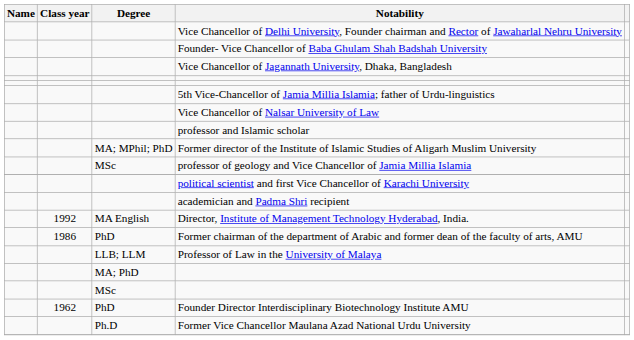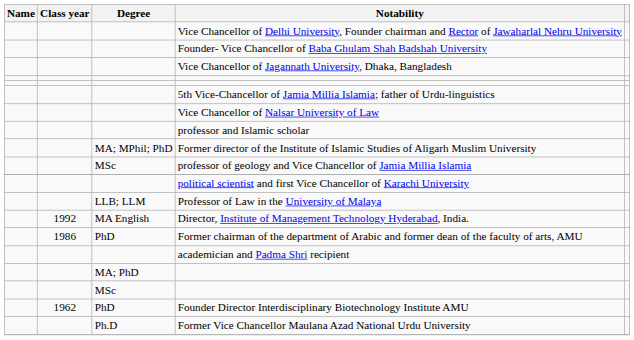 <table class="wikitable sortable">
 <tr>
 <th>Name</th>
 <th data-sort-type="isoDate">Class year</th>
 <th class="unsortable">Degree</th>
 <th class="unsortable">Notability</th>
 <th class="unsortable"></th>
 </tr>
 <tr>
 <td></td>
 <td style="text-align:center;"></td>
 <td></td>
 <td>Vice Chancellor of <a href='#'>Delhi University</a>, Founder chairman and <a href='#'>Rector</a> of <a href='#'>Jawaharlal Nehru University</a></td>
 <td style="text-align:center;"></td>
 </tr>
 <tr>
 <td></td>
 <td style="text-align:center;"></td>
 <td></td>
 <td>Founder- Vice Chancellor of <a href='#'>Baba Ghulam Shah Badshah University</a></td>
 <td style="text-align:center;"></td>
 </tr>
 <tr>
 <td></td>
 <td style="text-align:center;"></td>
 <td></td>
 <td>Vice Chancellor of <a href='#'>Jagannath University</a>, Dhaka, Bangladesh</td>
 <td style="text-align:center;"></td>
 </tr>
 <tr>
 <td></td>
 <td style="text-align:center;"></td>
 <td></td>
 <td></td>
 <td style="text-align:center;"></td>
 </tr>
 <tr>
 <td></td>
 <td style="text-align:center;"></td>
 <td></td>
 <td></td>
 <td style="text-align:center;"></td>
 </tr>
 <tr>
 <td></td>
 <td style="text-align:center;"></td>
 <td></td>
 <td>5th Vice-Chancellor of <a href='#'>Jamia Millia Islamia</a>; father of Urdu-linguistics</td>
 <td style="text-align:center;"></td>
 </tr>
 <tr>
 <td></td>
 <td style="text-align:center;"></td>
 <td></td>
 <td>Vice Chancellor of <a href='#'>Nalsar University of Law</a></td>
 <td style="text-align:center;"></td>
 </tr>
 <tr>
 <td></td>
 <td style="text-align:center;"></td>
 <td></td>
 <td>professor and Islamic scholar</td>
 <td style="text-align:center;"></td>
 </tr>
 <tr>
 <td></td>
 <td style="text-align:center;"></td>
 <td>MA; MPhil; PhD</td>
 <td>Former director of the Institute of Islamic Studies of Aligarh Muslim University</td>
 <td style="text-align:center;"></td>
 </tr>
 <tr>
 <td></td>
 <td style="text-align:center;"></td>
 <td>MSc</td>
 <td>professor of geology and Vice Chancellor of <a href='#'>Jamia Millia Islamia</a></td>
 <td style="text-align:center;"></td>
 </tr>
 <tr>
 </tr>
 <tr>
 <td></td>
 <td style="text-align:center;"></td>
 <td></td>
 <td><a href='#'>political scientist</a> and first Vice Chancellor of <a href='#'>Karachi University</a></td>
 <td style="text-align:center;"></td>
 </tr>
 <tr>
 <td></td>
 <td style="text-align:center;"></td>
-<td></td>
-<td>academician and <a href='#'>Padma Shri</a> recipient</td>
+<td>LLB; LLM</td>
+<td>Professor of Law in the <a href='#'>University of Malaya</a></td>
 <td style="text-align:center;"></td>
 </tr>
 <tr>
 <td></td>
 <td style="text-align:center;">1992</td>
 <td>MA English</td>
 <td>Director, <a href='#'>Institute of Management Technology Hyderabad</a>, India.</td>
 <td style="text-align:center;"></td>
 </tr>
 <tr>
 <td></td>
 <td style="text-align:center;">1986</td>
 <td>PhD</td>
 <td>Former chairman of the department of Arabic and former dean of the faculty of arts, AMU</td>
 <td style="text-align:center;"></td>
 </tr>
 <tr>
 <td></td>
 <td style="text-align:center;"></td>
-<td>LLB; LLM</td>
-<td>Professor of Law in the <a href='#'>University of Malaya</a></td>
+<td></td>
+<td>academician and <a href='#'>Padma Shri</a> recipient</td>
 <td style="text-align:center;"></td>
 </tr>
 <tr>
 <td></td>
 <td style="text-align:center;"></td>
 <td>MA; PhD</td>
 <td></td>
 <td style="text-align:center;"></td>
 </tr>
 <tr>
 <td></td>
 <td style="text-align:center;"></td>
 <td>MSc</td>
 <td></td>
 <td style="text-align:center;"></td>
 </tr>
 <tr>
 <td></td>
 <td style="text-align:center;">1962</td>
 <td>PhD</td>
 <td>Founder Director Interdisciplinary Biotechnology Institute AMU</td>
 <td style="text-align:center;"></td>
 </tr>
 <tr>
 <td></td>
 <td style="text-align:centre;"></td>
 <td>Ph.D</td>
 <td>Former Vice Chancellor Maulana Azad National Urdu University</td>
 <td style="text-align:centre;"></td>
 </tr>
 <tr>
 </tr>
 </table>
